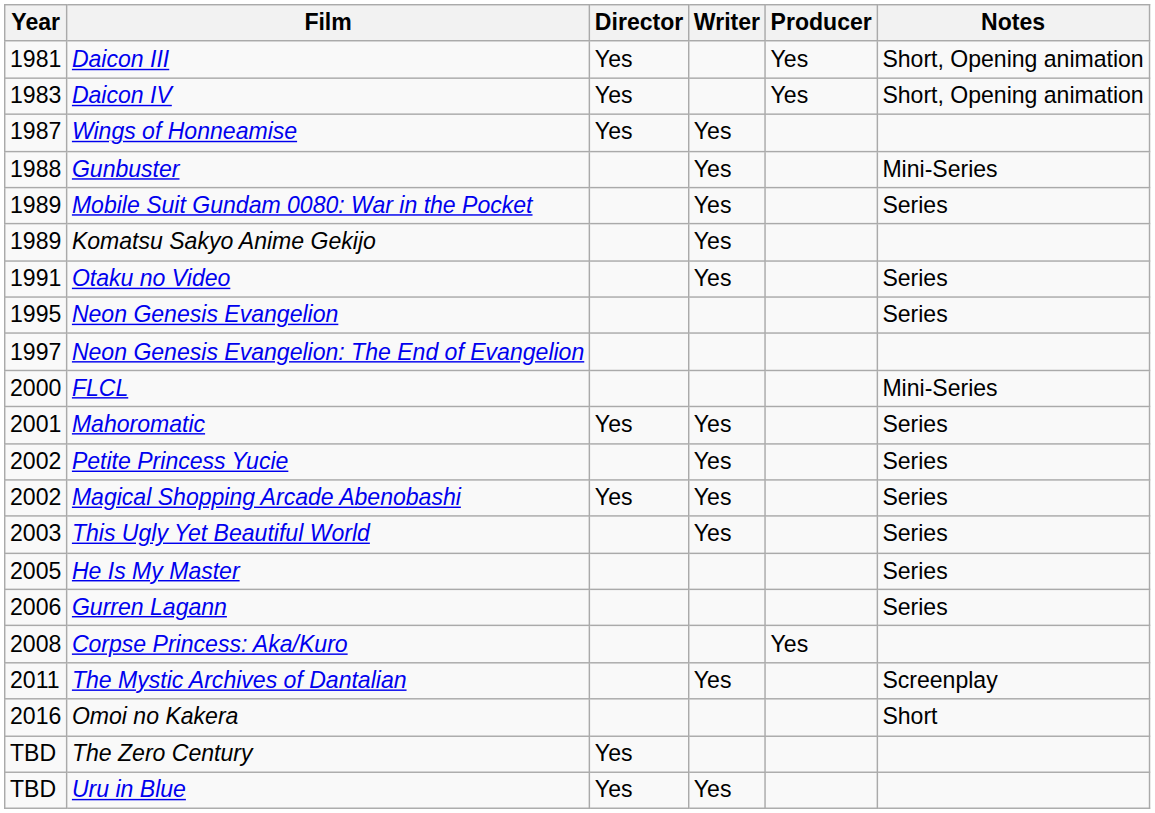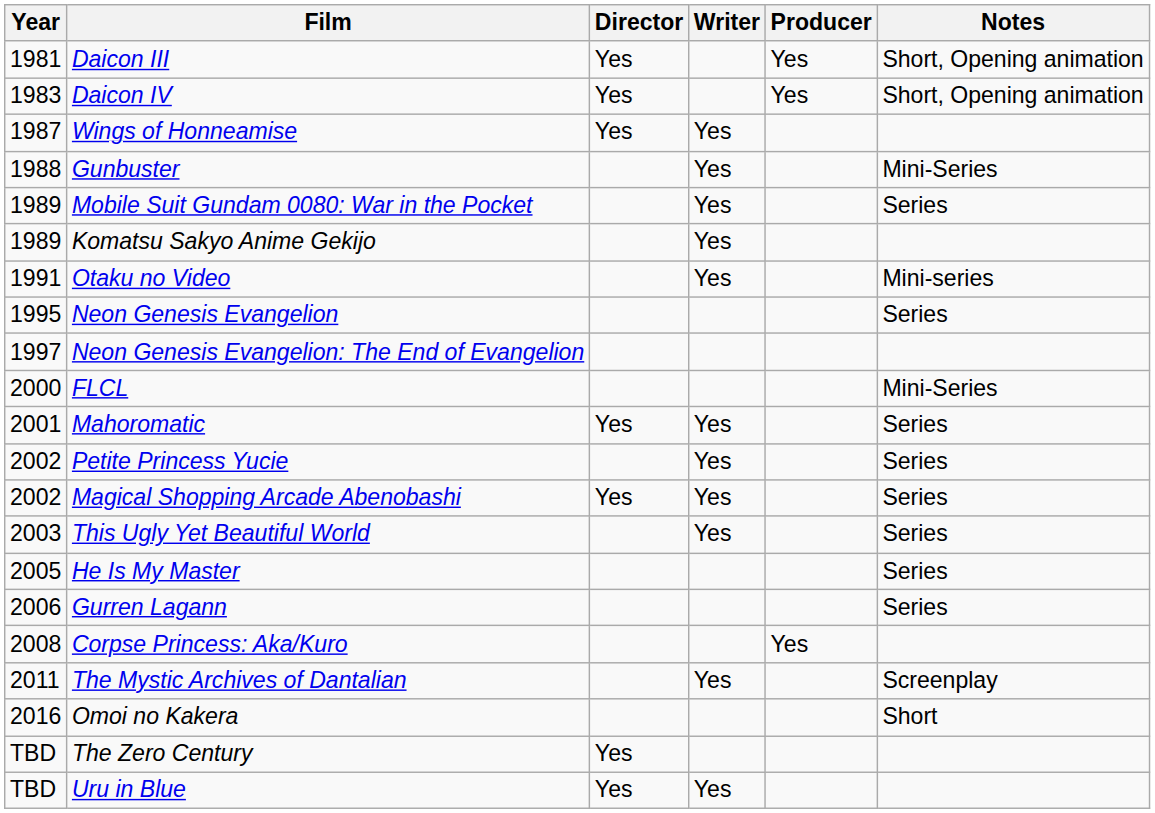 <table class="wikitable">
 <tr>
 <th>Year</th>
 <th>Film</th>
 <th>Director</th>
 <th>Writer</th>
 <th>Producer</th>
 <th>Notes</th>
 </tr>
 <tr>
 <td>1981</td>
 <td><em><a href='#'>Daicon III</a></em></td>
 <td>Yes</td>
 <td></td>
 <td>Yes</td>
 <td>Short, Opening animation</td>
 </tr>
 <tr>
 <td>1983</td>
 <td><em><a href='#'>Daicon IV</a></em></td>
 <td>Yes</td>
 <td></td>
 <td>Yes</td>
 <td>Short, Opening animation</td>
 </tr>
 <tr>
 <td>1987</td>
 <td><em><a href='#'>Wings of Honneamise</a></em></td>
 <td>Yes</td>
 <td>Yes</td>
 <td></td>
 <td></td>
 </tr>
 <tr>
 <td>1988</td>
 <td><em><a href='#'>Gunbuster</a></em></td>
 <td></td>
 <td>Yes</td>
 <td></td>
 <td>Mini-Series</td>
 </tr>
 <tr>
 <td>1989</td>
 <td><em><a href='#'>Mobile Suit Gundam 0080: War in the Pocket</a></em></td>
 <td></td>
 <td>Yes</td>
 <td></td>
 <td>Series</td>
 </tr>
 <tr>
 <td>1989</td>
 <td><em>Komatsu Sakyo Anime Gekijo</em></td>
 <td></td>
 <td>Yes</td>
 <td></td>
 <td></td>
 </tr>
 <tr>
 <td>1991</td>
 <td><em><a href='#'>Otaku no Video</a></em></td>
 <td></td>
 <td>Yes</td>
 <td></td>
-<td>Series</td>
+<td>Mini-series</td>
 </tr>
 <tr>
 <td>1995</td>
 <td><em><a href='#'>Neon Genesis Evangelion</a></em></td>
 <td></td>
 <td></td>
 <td></td>
 <td>Series</td>
 </tr>
 <tr>
 <td>1997</td>
 <td><em><a href='#'>Neon Genesis Evangelion: The End of Evangelion</a></em></td>
 <td></td>
 <td></td>
 <td></td>
 <td></td>
 </tr>
 <tr>
 <td>2000</td>
 <td><em><a href='#'>FLCL</a></em></td>
 <td></td>
 <td></td>
 <td></td>
 <td>Mini-Series</td>
 </tr>
 <tr>
 <td>2001</td>
 <td><em><a href='#'>Mahoromatic</a></em></td>
 <td>Yes</td>
 <td>Yes</td>
 <td></td>
 <td>Series</td>
 </tr>
 <tr>
 <td>2002</td>
 <td><em><a href='#'>Petite Princess Yucie</a></em></td>
 <td></td>
 <td>Yes</td>
 <td></td>
 <td>Series</td>
 </tr>
 <tr>
 <td>2002</td>
 <td><em><a href='#'>Magical Shopping Arcade Abenobashi</a></em></td>
 <td>Yes</td>
 <td>Yes</td>
 <td></td>
 <td>Series</td>
 </tr>
 <tr>
 <td>2003</td>
 <td><em><a href='#'>This Ugly Yet Beautiful World</a></em></td>
 <td></td>
 <td>Yes</td>
 <td></td>
 <td>Series</td>
 </tr>
 <tr>
 <td>2005</td>
 <td><em><a href='#'>He Is My Master</a></em></td>
 <td></td>
 <td></td>
 <td></td>
 <td>Series</td>
 </tr>
 <tr>
 <td>2006</td>
 <td><em><a href='#'>Gurren Lagann</a></em></td>
 <td></td>
 <td></td>
 <td></td>
 <td>Series</td>
 </tr>
 <tr>
 <td>2008</td>
 <td><em><a href='#'>Corpse Princess: Aka/Kuro</a></em></td>
 <td></td>
 <td></td>
 <td>Yes</td>
 <td></td>
 </tr>
 <tr>
 <td>2011</td>
 <td><em><a href='#'>The Mystic Archives of Dantalian</a></em></td>
 <td></td>
 <td>Yes</td>
 <td></td>
 <td>Screenplay</td>
 </tr>
 <tr>
 <td>2016</td>
 <td><em>Omoi no Kakera</em></td>
 <td></td>
 <td></td>
 <td></td>
 <td>Short</td>
 </tr>
 <tr>
 <td>TBD</td>
 <td><em>The Zero Century</em></td>
 <td>Yes</td>
 <td></td>
 <td></td>
 <td></td>
 </tr>
 <tr>
 <td>TBD</td>
 <td><em><a href='#'>Uru in Blue</a></em></td>
 <td>Yes</td>
 <td>Yes</td>
 <td></td>
 <td></td>
 </tr>
 </table>
